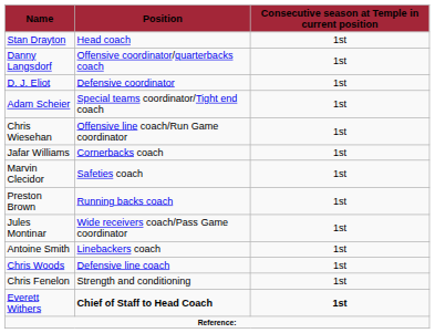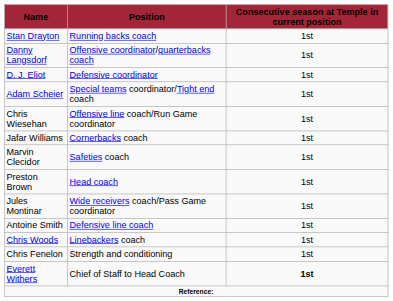 <table class="wikitable" style="font-size:90%;">
 <tr>
 <th style="background:#A32638;"><span>Name</span></th>
 <th style="background:#A32638;"><span>Position</span></th>
 <th style="background:#A32638;"><span>Consecutive season at Temple</span> <span>in current position</span></th>
 </tr>
 <tr>
 <td><a href='#'>Stan Drayton</a></td>
-<td><a href='#'>Head coach</a></td>
+<td><a href='#'>Running backs coach</a></td>
 <td align="center">1st</td>
 </tr>
 <tr>
 <td><a href='#'>Danny Langsdorf</a></td>
 <td><a href='#'>Offensive coordinator</a>/<a href='#'>quarterbacks coach</a></td>
 <td align="center">1st</td>
 </tr>
 <tr>
 <td><a href='#'>D. J. Eliot</a></td>
 <td><a href='#'>Defensive coordinator</a></td>
 <td align="center">1st</td>
 </tr>
 <tr>
 <td><a href='#'>Adam Scheier</a></td>
 <td><a href='#'>Special teams</a> coordinator/<a href='#'>Tight end</a> coach</td>
 <td align="center">1st</td>
 </tr>
 <tr>
 <td>Chris Wiesehan</td>
 <td><a href='#'>Offensive line</a> coach/Run Game coordinator</td>
 <td align="center">1st</td>
 </tr>
 <tr>
 <td>Jafar Williams</td>
 <td><a href='#'>Cornerbacks</a> coach</td>
 <td align="center">1st</td>
 </tr>
 <tr>
 <td>Marvin Clecidor</td>
 <td><a href='#'>Safeties</a> coach</td>
 <td align="center">1st</td>
 </tr>
 <tr>
 <td>Preston Brown</td>
-<td><a href='#'>Running backs coach</a></td>
+<td><a href='#'>Head coach</a></td>
 <td align="center">1st</td>
 </tr>
 <tr>
 <td>Jules Montinar</td>
 <td><a href='#'>Wide receivers</a> coach/Pass Game coordinator</td>
 <td align="center">1st</td>
 </tr>
 <tr>
 <td>Antoine Smith</td>
-<td><a href='#'>Linebackers</a> coach</td>
+<td><a href='#'>Defensive line coach</a></td>
 <td align="center">1st</td>
 </tr>
 <tr>
 <td><a href='#'>Chris Woods</a></td>
-<td><a href='#'>Defensive line coach</a></td>
+<td><a href='#'>Linebackers</a> coach</td>
 <td align="center">1st</td>
 </tr>
 <tr>
 <td>Chris Fenelon</td>
 <td>Strength and conditioning</td>
 <td align="center">1st</td>
 </tr>
 <tr>
 <td><a href='#'>Everett Withers</a></td>
-<td><strong>Chief of Staff to Head Coach</strong></td>
+<td>Chief of Staff to Head Coach</td>
 <td align="center"><strong>1st</strong></td>
 </tr>
 <tr>
 <td colspan="4" style="font-size:8pt; text-align:center;"><strong>Reference:</strong></td>
 </tr>
 </table>
